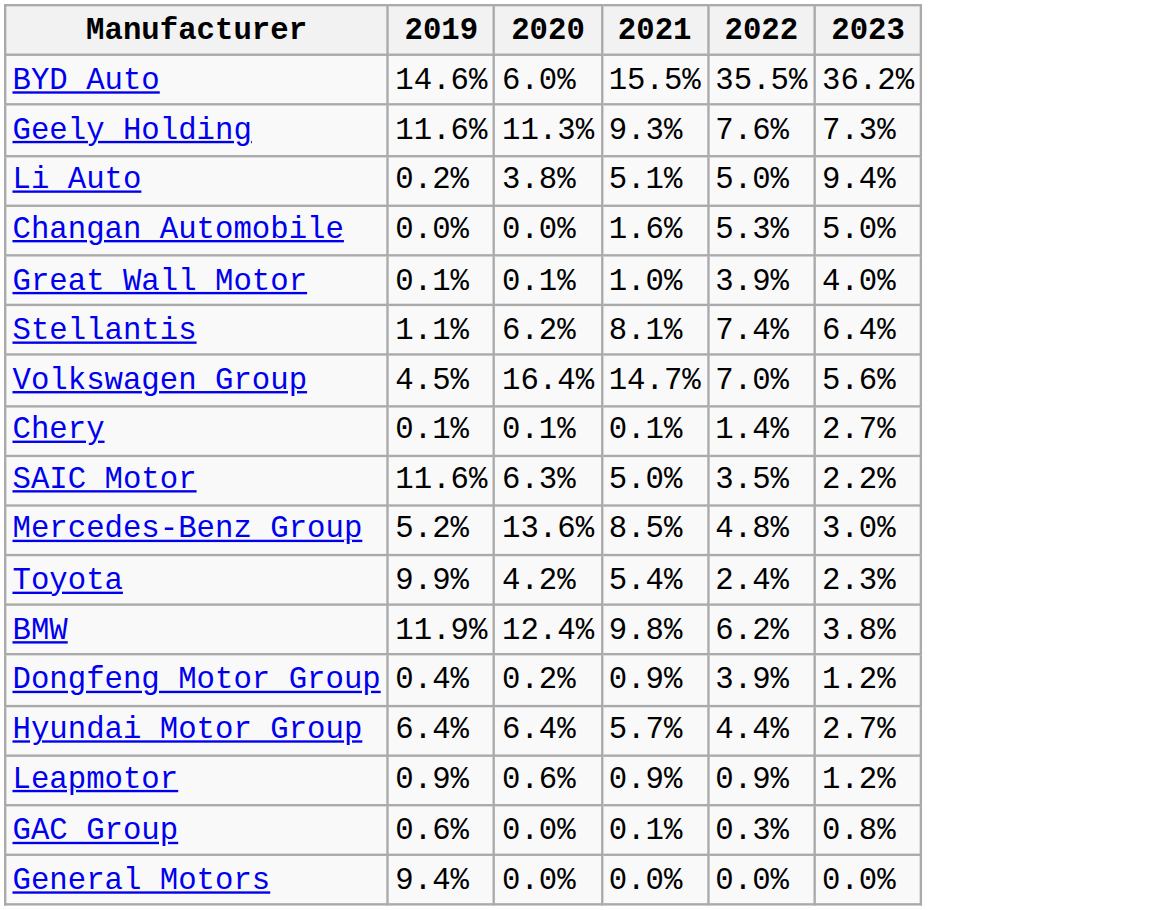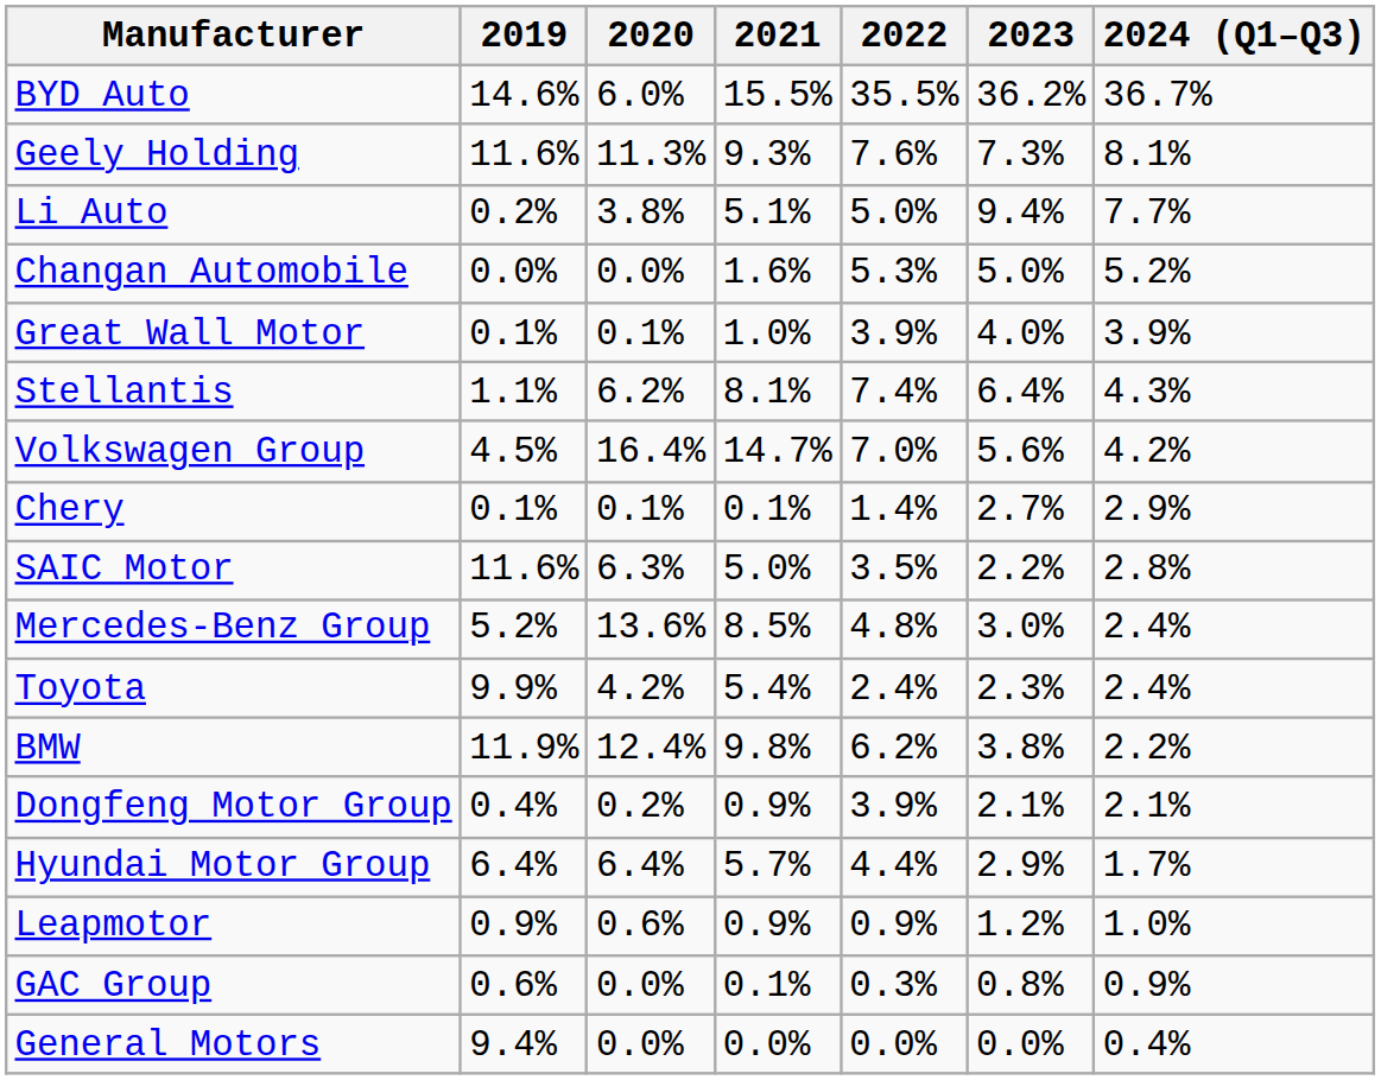 <table class="wikitable">
 <tr>
 <th>Manufacturer</th>
 <th>2019</th>
 <th>2020</th>
 <th>2021</th>
 <th>2022</th>
 <th>2023</th>
+<th>2024 (Q1–Q3)</th>
 </tr>
 <tr>
 <td><a href='#'>BYD Auto</a></td>
 <td>14.6%</td>
 <td>6.0%</td>
 <td>15.5%</td>
 <td>35.5%</td>
 <td>36.2%</td>
+<td>36.7%</td>
 </tr>
 <tr>
 <td><a href='#'>Geely Holding</a></td>
 <td>11.6%</td>
 <td>11.3%</td>
 <td>9.3%</td>
 <td>7.6%</td>
 <td>7.3%</td>
+<td>8.1%</td>
 </tr>
 <tr>
 <td><a href='#'>Li Auto</a></td>
 <td>0.2%</td>
 <td>3.8%</td>
 <td>5.1%</td>
 <td>5.0%</td>
 <td>9.4%</td>
+<td>7.7%</td>
 </tr>
 <tr>
 <td><a href='#'>Changan Automobile</a></td>
 <td>0.0%</td>
 <td>0.0%</td>
 <td>1.6%</td>
 <td>5.3%</td>
 <td>5.0%</td>
+<td>5.2%</td>
 </tr>
 <tr>
 <td><a href='#'>Great Wall Motor</a></td>
 <td>0.1%</td>
 <td>0.1%</td>
 <td>1.0%</td>
 <td>3.9%</td>
 <td>4.0%</td>
+<td>3.9%</td>
 </tr>
 <tr>
 <td><a href='#'>Stellantis</a></td>
 <td>1.1%</td>
 <td>6.2%</td>
 <td>8.1%</td>
 <td>7.4%</td>
 <td>6.4%</td>
+<td>4.3%</td>
 </tr>
 <tr>
 <td><a href='#'>Volkswagen Group</a></td>
 <td>4.5%</td>
 <td>16.4%</td>
 <td>14.7%</td>
 <td>7.0%</td>
 <td>5.6%</td>
+<td>4.2%</td>
 </tr>
 <tr>
 <td><a href='#'>Chery</a></td>
 <td>0.1%</td>
 <td>0.1%</td>
 <td>0.1%</td>
 <td>1.4%</td>
 <td>2.7%</td>
+<td>2.9%</td>
 </tr>
 <tr>
 <td><a href='#'>SAIC Motor</a></td>
 <td>11.6%</td>
 <td>6.3%</td>
 <td>5.0%</td>
 <td>3.5%</td>
 <td>2.2%</td>
+<td>2.8%</td>
 </tr>
 <tr>
 <td><a href='#'>Mercedes-Benz Group</a></td>
 <td>5.2%</td>
 <td>13.6%</td>
 <td>8.5%</td>
 <td>4.8%</td>
 <td>3.0%</td>
+<td>2.4%</td>
 </tr>
 <tr>
 <td><a href='#'>Toyota</a></td>
 <td>9.9%</td>
 <td>4.2%</td>
 <td>5.4%</td>
 <td>2.4%</td>
 <td>2.3%</td>
+<td>2.4%</td>
 </tr>
 <tr>
 <td><a href='#'>BMW</a></td>
 <td>11.9%</td>
 <td>12.4%</td>
 <td>9.8%</td>
 <td>6.2%</td>
 <td>3.8%</td>
+<td>2.2%</td>
 </tr>
 <tr>
 <td><a href='#'>Dongfeng Motor Group</a></td>
 <td>0.4%</td>
 <td>0.2%</td>
 <td>0.9%</td>
 <td>3.9%</td>
-<td>1.2%</td>
+<td>2.1%</td>
+<td>2.1%</td>
 </tr>
 <tr>
 <td><a href='#'>Hyundai Motor Group</a></td>
 <td>6.4%</td>
 <td>6.4%</td>
 <td>5.7%</td>
 <td>4.4%</td>
-<td>2.7%</td>
+<td>2.9%</td>
+<td>1.7%</td>
 </tr>
 <tr>
 <td><a href='#'>Leapmotor</a></td>
 <td>0.9%</td>
 <td>0.6%</td>
 <td>0.9%</td>
 <td>0.9%</td>
 <td>1.2%</td>
+<td>1.0%</td>
 </tr>
 <tr>
 <td><a href='#'>GAC Group</a></td>
 <td>0.6%</td>
 <td>0.0%</td>
 <td>0.1%</td>
 <td>0.3%</td>
 <td>0.8%</td>
+<td>0.9%</td>
 </tr>
 <tr>
 <td><a href='#'>General Motors</a></td>
 <td>9.4%</td>
 <td>0.0%</td>
 <td>0.0%</td>
 <td>0.0%</td>
 <td>0.0%</td>
+<td>0.4%</td>
 </tr>
 </table>
